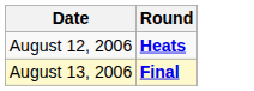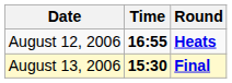 <table class="wikitable">
 <tr>
 <th>Date</th>
+<th>Time</th>
 <th>Round</th>
 </tr>
 <tr>
 <td>August 12, 2006</td>
+<td><strong>16:55</strong></td>
 <td><strong><a href='#'>Heats</a></strong></td>
 </tr>
 <tr style=background:lemonchiffon>
 <td>August 13, 2006</td>
+<td><strong>15:30</strong></td>
 <td><strong><a href='#'>Final</a></strong></td>
 </tr>
 </table>
